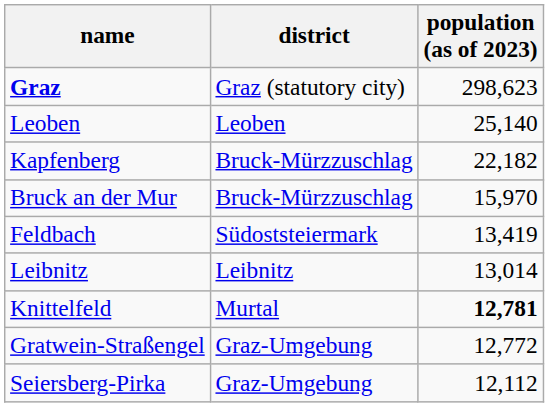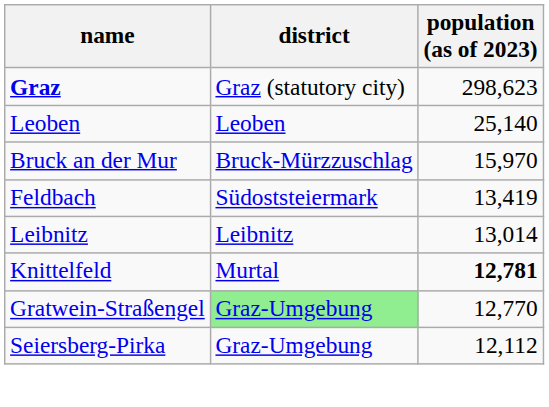 <table class="wikitable sortable sticky-header" style="text-align:right">
 <tr>
 <th>name</th>
 <th>district</th>
 <th>population<br>(as of 2023)</th>
 </tr>
 <tr>
 <td style="text-align:left"><strong><a href='#'>Graz</a></strong></td>
 <td style="text-align:left"><a href='#'>Graz</a> (statutory city)</td>
 <td>298,623</td>
 </tr>
 <tr>
 <td style="text-align:left"><a href='#'>Leoben</a></td>
 <td style="text-align:left"><a href='#'>Leoben</a></td>
 <td>25,140</td>
-</tr>
-<tr>
-<td style="text-align:left"><a href='#'>Kapfenberg</a></td>
-<td style="text-align:left"><a href='#'>Bruck-Mürzzuschlag</a></td>
-<td>22,182</td>
 </tr>
 <tr>
 <td style="text-align:left"><a href='#'>Bruck an der Mur</a></td>
 <td style="text-align:left"><a href='#'>Bruck-Mürzzuschlag</a></td>
 <td>15,970</td>
 </tr>
 <tr>
 <td style="text-align:left"><a href='#'>Feldbach</a></td>
 <td style="text-align:left"><a href='#'>Südoststeiermark</a></td>
 <td>13,419</td>
 </tr>
 <tr>
 <td style="text-align:left"><a href='#'>Leibnitz</a></td>
 <td style="text-align:left"><a href='#'>Leibnitz</a></td>
 <td>13,014</td>
 </tr>
 <tr>
 <td style="text-align:left"><a href='#'>Knittelfeld</a></td>
 <td style="text-align:left"><a href='#'>Murtal</a></td>
 <td><strong>12,781</strong></td>
 </tr>
 <tr>
 <td style="text-align:left"><a href='#'>Gratwein-Straßengel</a></td>
-<td style="text-align:left"><a href='#'>Graz-Umgebung</a></td>
-<td>12,772</td>
+<td style="background: lightgreen; text-align:left"><a href='#'>Graz-Umgebung</a></td>
+<td>12,770</td>
 </tr>
 <tr>
 <td style="text-align:left"><a href='#'>Seiersberg-Pirka</a></td>
 <td style="text-align:left"><a href='#'>Graz-Umgebung</a></td>
 <td>12,112</td>
 </tr>
 </table>
